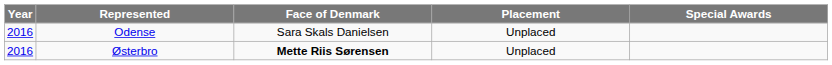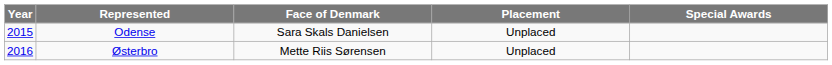 <table class="wikitable sortable" style="font-size: 95%; text-align:center">
 <tr>
 <th width="30" style="background-color:#787878;color:#FFFFFF;">Year</th>
 <th width="250" style="background-color:#787878;color:#FFFFFF;">Represented</th>
 <th width="250" style="background-color:#787878;color:#FFFFFF;">Face of Denmark</th>
 <th width="250" style="background-color:#787878;color:#FFFFFF;">Placement</th>
 <th width="250" style="background-color:#787878;color:#FFFFFF;">Special Awards</th>
 </tr>
 <tr>
-<td><a href='#'>2016</a></td>
+<td><a href='#'>2015</a></td>
 <td><a href='#'>Odense</a></td>
 <td>Sara Skals Danielsen</td>
 <td>Unplaced</td>
 <td></td>
 </tr>
 <tr>
 <td><a href='#'>2016</a></td>
 <td><a href='#'>Østerbro</a></td>
-<td><strong>Mette Riis Sørensen</strong></td>
+<td>Mette Riis Sørensen</td>
 <td>Unplaced</td>
 <td></td>
 </tr>
 </table>
